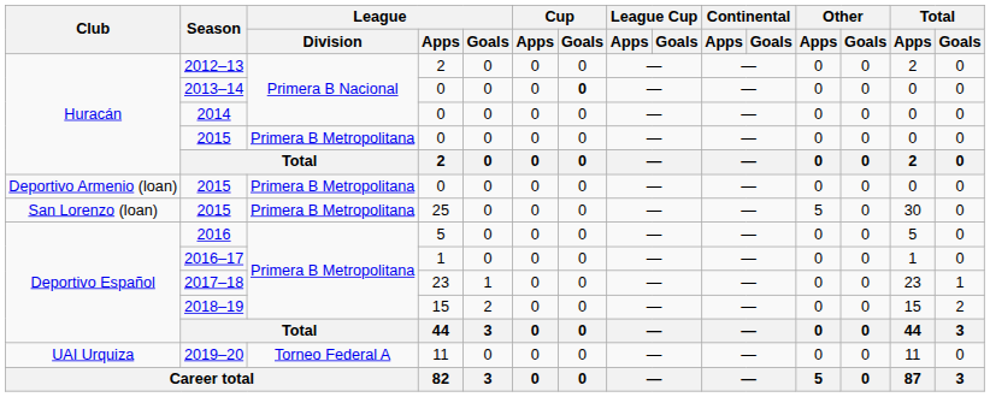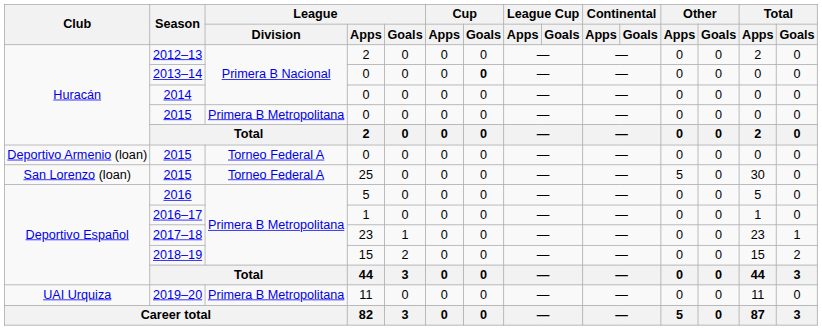 <table class="wikitable" style="text-align:center">
 <tr>
 <th rowspan="2">Club</th>
 <th rowspan="2">Season</th>
 <th colspan="3">League</th>
 <th colspan="2">Cup</th>
 <th colspan="2">League Cup</th>
 <th colspan="2">Continental</th>
 <th colspan="2">Other</th>
 <th colspan="2">Total</th>
 </tr>
 <tr>
 <th>Division</th>
 <th>Apps</th>
 <th>Goals</th>
 <th>Apps</th>
 <th>Goals</th>
 <th>Apps</th>
 <th>Goals</th>
 <th>Apps</th>
 <th>Goals</th>
 <th>Apps</th>
 <th>Goals</th>
 <th>Apps</th>
 <th>Goals</th>
 </tr>
 <tr>
 <td rowspan="5"><a href='#'>Huracán</a></td>
 <td><a href='#'>2012–13</a></td>
 <td rowspan="3"><a href='#'>Primera B Nacional</a></td>
 <td>2</td>
 <td>0</td>
 <td>0</td>
 <td>0</td>
 <td colspan="2">—</td>
 <td colspan="2">—</td>
 <td>0</td>
 <td>0</td>
 <td>2</td>
 <td>0</td>
 </tr>
 <tr>
 <td><a href='#'>2013–14</a></td>
 <td>0</td>
 <td>0</td>
 <td>0</td>
 <td><strong>0</strong></td>
 <td colspan="2">—</td>
 <td colspan="2">—</td>
 <td>0</td>
 <td>0</td>
 <td>0</td>
 <td>0</td>
 </tr>
 <tr>
 <td><a href='#'>2014</a></td>
 <td>0</td>
 <td>0</td>
 <td>0</td>
 <td>0</td>
 <td colspan="2">—</td>
 <td colspan="2">—</td>
 <td>0</td>
 <td>0</td>
 <td>0</td>
 <td>0</td>
 </tr>
 <tr>
 <td><a href='#'>2015</a></td>
 <td rowspan="1"><a href='#'>Primera B Metropolitana</a></td>
 <td>0</td>
 <td>0</td>
 <td>0</td>
 <td>0</td>
 <td colspan="2">—</td>
 <td colspan="2">—</td>
 <td>0</td>
 <td>0</td>
 <td>0</td>
 <td>0</td>
 </tr>
 <tr>
 <th colspan="2">Total</th>
 <th>2</th>
 <th>0</th>
 <th>0</th>
 <th>0</th>
 <th colspan="2">—</th>
 <th colspan="2">—</th>
 <th>0</th>
 <th>0</th>
 <th>2</th>
 <th>0</th>
 </tr>
 <tr>
 <td rowspan="1"><a href='#'>Deportivo Armenio</a> (loan)</td>
 <td><a href='#'>2015</a></td>
-<td rowspan="1"><a href='#'>Primera B Metropolitana</a></td>
+<td rowspan="1"><a href='#'>Torneo Federal A</a></td>
 <td>0</td>
 <td>0</td>
 <td>0</td>
 <td>0</td>
 <td colspan="2">—</td>
 <td colspan="2">—</td>
 <td>0</td>
 <td>0</td>
 <td>0</td>
 <td>0</td>
 </tr>
 <tr>
 <td rowspan="1"><a href='#'>San Lorenzo</a> (loan)</td>
 <td><a href='#'>2015</a></td>
-<td rowspan="1"><a href='#'>Primera B Metropolitana</a></td>
+<td rowspan="1"><a href='#'>Torneo Federal A</a></td>
 <td>25</td>
 <td>0</td>
 <td>0</td>
 <td>0</td>
 <td colspan="2">—</td>
 <td colspan="2">—</td>
 <td>5</td>
 <td>0</td>
 <td>30</td>
 <td>0</td>
 </tr>
 <tr>
 <td rowspan="5"><a href='#'>Deportivo Español</a></td>
 <td><a href='#'>2016</a></td>
 <td rowspan="4"><a href='#'>Primera B Metropolitana</a></td>
 <td>5</td>
 <td>0</td>
 <td>0</td>
 <td>0</td>
 <td colspan="2">—</td>
 <td colspan="2">—</td>
 <td>0</td>
 <td>0</td>
 <td>5</td>
 <td>0</td>
 </tr>
 <tr>
 <td><a href='#'>2016–17</a></td>
 <td>1</td>
 <td>0</td>
 <td>0</td>
 <td>0</td>
 <td colspan="2">—</td>
 <td colspan="2">—</td>
 <td>0</td>
 <td>0</td>
 <td>1</td>
 <td>0</td>
 </tr>
 <tr>
 <td><a href='#'>2017–18</a></td>
 <td>23</td>
 <td>1</td>
 <td>0</td>
 <td>0</td>
 <td colspan="2">—</td>
 <td colspan="2">—</td>
 <td>0</td>
 <td>0</td>
 <td>23</td>
 <td>1</td>
 </tr>
 <tr>
 <td><a href='#'>2018–19</a></td>
 <td>15</td>
 <td>2</td>
 <td>0</td>
 <td>0</td>
 <td colspan="2">—</td>
 <td colspan="2">—</td>
 <td>0</td>
 <td>0</td>
 <td>15</td>
 <td>2</td>
 </tr>
 <tr>
 <th colspan="2">Total</th>
 <th>44</th>
 <th>3</th>
 <th>0</th>
 <th>0</th>
 <th colspan="2">—</th>
 <th colspan="2">—</th>
 <th>0</th>
 <th>0</th>
 <th>44</th>
 <th>3</th>
 </tr>
 <tr>
 <td rowspan="1"><a href='#'>UAI Urquiza</a></td>
 <td><a href='#'>2019–20</a></td>
-<td rowspan="1"><a href='#'>Torneo Federal A</a></td>
+<td rowspan="1"><a href='#'>Primera B Metropolitana</a></td>
 <td>11</td>
 <td>0</td>
 <td>0</td>
 <td>0</td>
 <td colspan="2">—</td>
 <td colspan="2">—</td>
 <td>0</td>
 <td>0</td>
 <td>11</td>
 <td>0</td>
 </tr>
 <tr>
 <th colspan="3">Career total</th>
 <th>82</th>
 <th>3</th>
 <th>0</th>
 <th>0</th>
 <th colspan="2">—</th>
 <th colspan="2">—</th>
 <th>5</th>
 <th>0</th>
 <th>87</th>
 <th>3</th>
 </tr>
 </table>
